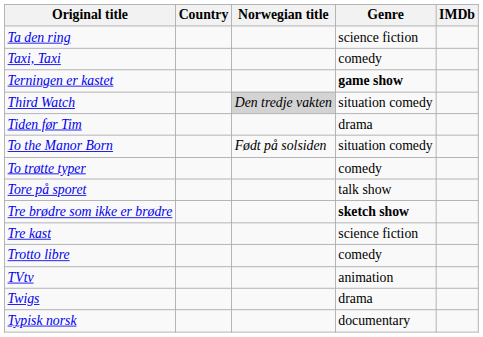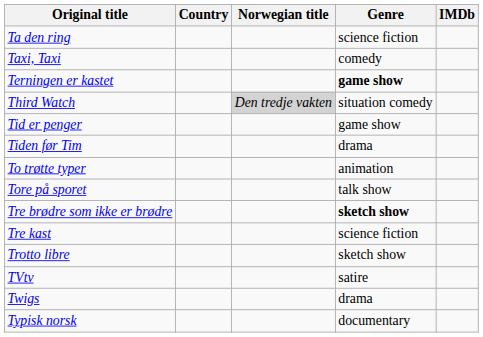 <table class="wikitable">
 <tr>
 <th>Original title</th>
 <th>Country</th>
 <th>Norwegian title</th>
 <th>Genre</th>
 <th>IMDb</th>
 </tr>
 <tr>
 <td><em><a href='#'>Ta den ring</a></em></td>
 <td></td>
 <td></td>
 <td>science fiction</td>
 <td></td>
 </tr>
 <tr>
 <td><em><a href='#'>Taxi, Taxi</a></em></td>
 <td></td>
 <td></td>
 <td>comedy</td>
 <td></td>
 </tr>
 <tr>
 <td><em><a href='#'>Terningen er kastet</a></em></td>
 <td></td>
 <td></td>
 <td><strong>game show</strong></td>
 <td></td>
 </tr>
 <tr>
 <td><em><a href='#'>Third Watch</a></em></td>
 <td></td>
 <td style="background: lightgrey;"><em>Den tredje vakten</em></td>
 <td>situation comedy</td>
 <td></td>
 </tr>
 <tr>
+<td><em><a href='#'>Tid er penger</a></em></td>
+<td></td>
+<td></td>
+<td>game show</td>
+<td></td>
+</tr>
+<tr>
 <td><em><a href='#'>Tiden før Tim</a></em></td>
 <td></td>
 <td></td>
 <td>drama</td>
 <td></td>
 </tr>
 <tr>
-<td><em><a href='#'>To the Manor Born</a></em></td>
-<td></td>
-<td><em>Født på solsiden</em></td>
-<td>situation comedy</td>
-<td></td>
-</tr>
-<tr>
 <td><em><a href='#'>To trøtte typer</a></em></td>
 <td></td>
 <td></td>
-<td>comedy</td>
+<td>animation</td>
 <td></td>
 </tr>
 <tr>
 <td><em><a href='#'>Tore på sporet</a></em></td>
 <td></td>
 <td></td>
 <td>talk show</td>
 <td></td>
 </tr>
 <tr>
 <td><em><a href='#'>Tre brødre som ikke er brødre</a></em></td>
 <td></td>
 <td></td>
 <td><strong>sketch show</strong></td>
 <td></td>
 </tr>
 <tr>
 <td><em><a href='#'>Tre kast</a></em></td>
 <td> <br> </td>
 <td></td>
 <td>science fiction</td>
 <td></td>
 </tr>
 <tr>
 <td><em><a href='#'>Trotto libre</a></em></td>
 <td></td>
 <td></td>
-<td>comedy</td>
+<td>sketch show</td>
 <td></td>
 </tr>
 <tr>
 <td><em><a href='#'>TVtv</a></em></td>
 <td></td>
 <td></td>
-<td>animation</td>
+<td>satire</td>
 <td></td>
 </tr>
 <tr>
 <td><em><a href='#'>Twigs</a></em></td>
 <td></td>
 <td></td>
 <td>drama</td>
 <td></td>
 </tr>
 <tr>
 <td><em><a href='#'>Typisk norsk</a></em></td>
 <td></td>
 <td></td>
 <td>documentary</td>
 <td></td>
 </tr>
 </table>
